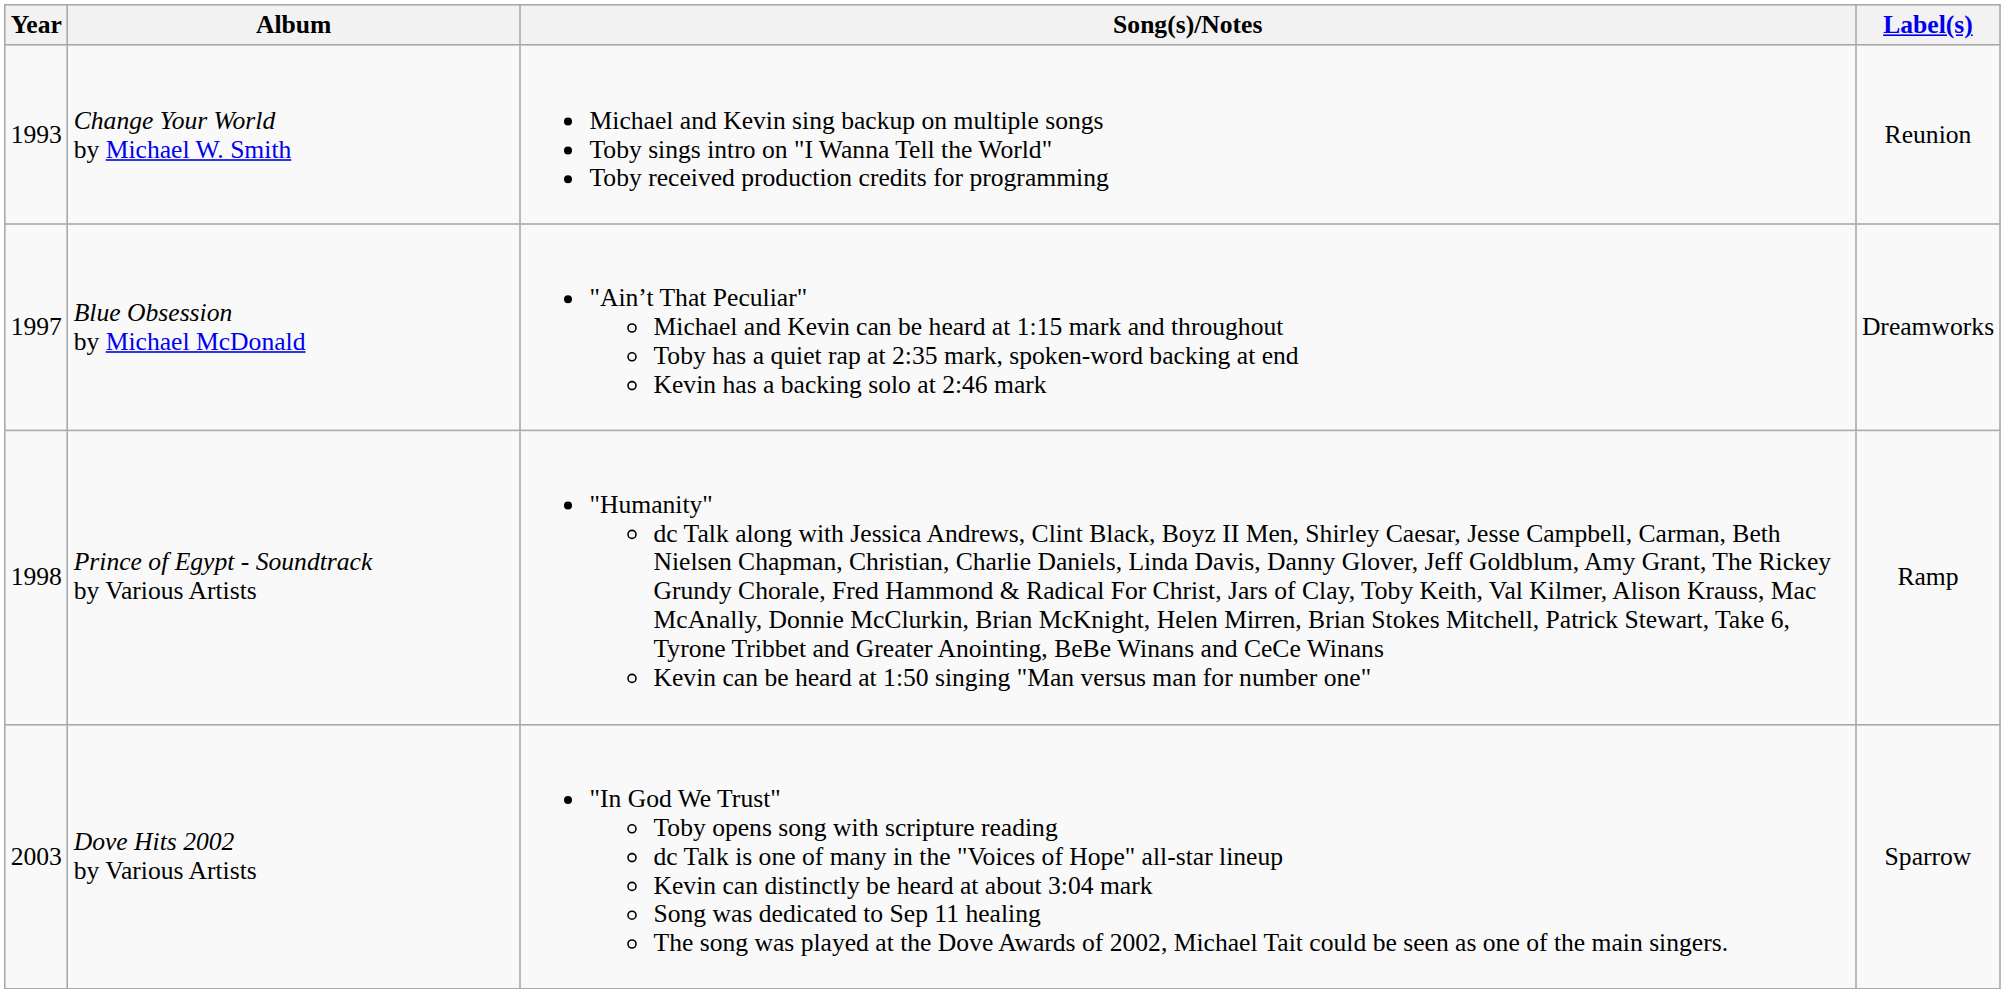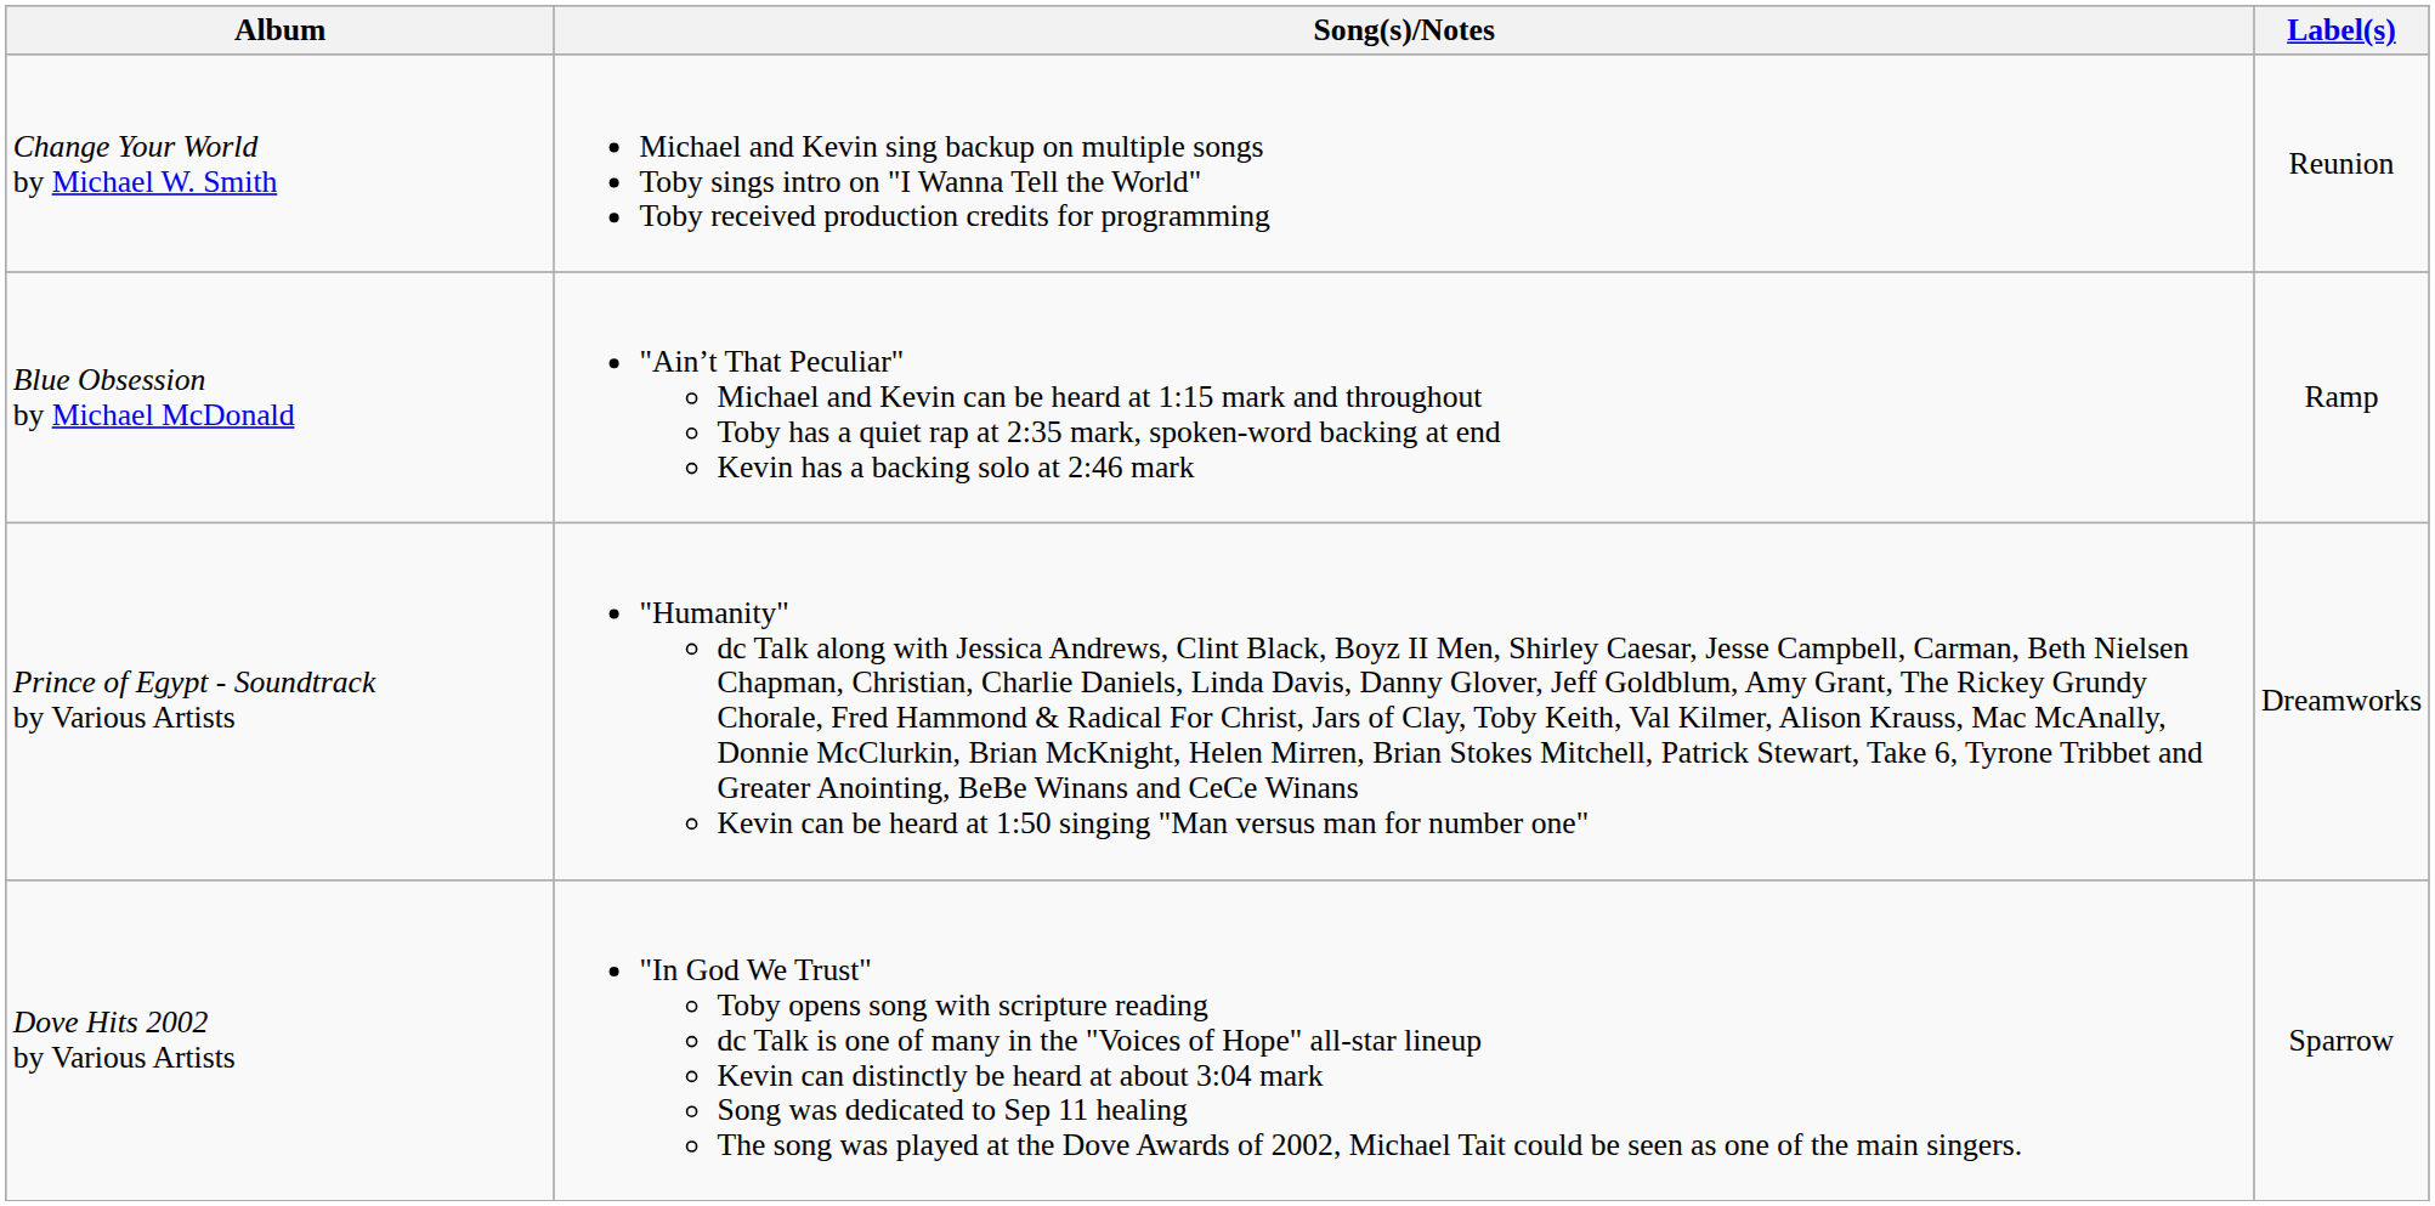 <table class="wikitable">
 <tr>
-<th>Year</th>
 <th>Album</th>
 <th>Song(s)/Notes</th>
 <th><a href='#'>Label(s)</a></th>
 </tr>
 <tr>
-<td align="center">1993</td>
 <td align="left" width=275><em>Change Your World</em> <br>by <a href='#'>Michael W. Smith</a></td>
 <td align="left"><br><ul><li>Michael and Kevin sing backup on multiple songs</li><li>Toby sings intro on "I Wanna Tell the World"</li><li>Toby received production credits for programming</li></ul></td>
 <td align="center">Reunion</td>
 </tr>
 <tr>
-<td align="center">1997</td>
 <td align="left"><em>Blue Obsession</em> <br>by <a href='#'>Michael McDonald</a></td>
 <td align="left"><br><ul><li>"Ain’t That Peculiar"<ul><li>Michael and Kevin can be heard at 1:15 mark and throughout</li><li>Toby has a quiet rap at 2:35 mark, spoken-word backing at end</li><li>Kevin has a backing solo at 2:46 mark</li></ul></li></ul></td>
+<td align="center">Ramp</td>
+</tr>
+<tr>
+<td align="left"><em>Prince of Egypt - Soundtrack</em><br>by Various Artists</td>
+<td align="left"><br><ul><li>"Humanity"<ul><li>dc Talk along with Jessica Andrews, Clint Black, Boyz II Men, Shirley Caesar, Jesse Campbell, Carman, Beth Nielsen Chapman, Christian, Charlie Daniels, Linda Davis, Danny Glover, Jeff Goldblum, Amy Grant, The Rickey Grundy Chorale, Fred Hammond & Radical For Christ, Jars of Clay, Toby Keith, Val Kilmer, Alison Krauss, Mac McAnally, Donnie McClurkin, Brian McKnight, Helen Mirren, Brian Stokes Mitchell, Patrick Stewart, Take 6, Tyrone Tribbet and Greater Anointing, BeBe Winans and CeCe Winans</li><li>Kevin can be heard at 1:50 singing "Man versus man for number one"</li></ul></li></ul></td>
 <td align="center">Dreamworks</td>
 </tr>
 <tr>
-<td align="center">1998</td>
-<td align="left"><em>Prince of Egypt - Soundtrack</em><br>by Various Artists</td>
-<td align="left"><br><ul><li>"Humanity"<ul><li>dc Talk along with Jessica Andrews, Clint Black, Boyz II Men, Shirley Caesar, Jesse Campbell, Carman, Beth Nielsen Chapman, Christian, Charlie Daniels, Linda Davis, Danny Glover, Jeff Goldblum, Amy Grant, The Rickey Grundy Chorale, Fred Hammond & Radical For Christ, Jars of Clay, Toby Keith, Val Kilmer, Alison Krauss, Mac McAnally, Donnie McClurkin, Brian McKnight, Helen Mirren, Brian Stokes Mitchell, Patrick Stewart, Take 6, Tyrone Tribbet and Greater Anointing, BeBe Winans and CeCe Winans</li><li>Kevin can be heard at 1:50 singing "Man versus man for number one"</li></ul></li></ul></td>
-<td align="center">Ramp</td>
-</tr>
-<tr>
-<td align="center">2003</td>
 <td align="left"><em>Dove Hits 2002</em><br>by Various Artists</td>
 <td align="left"><br><ul><li>"In God We Trust"<ul><li>Toby opens song with scripture reading</li><li>dc Talk is one of many in the "Voices of Hope" all-star lineup</li><li>Kevin can distinctly be heard at about 3:04 mark</li><li>Song was dedicated to Sep 11 healing</li><li>The song was played at the Dove Awards of 2002, Michael Tait could be seen as one of the main singers.</li></ul></li></ul></td>
 <td align="center">Sparrow</td>
 </tr>
 </table>
